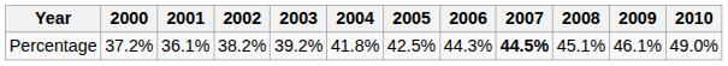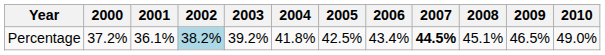 <table class="wikitable">
 <tr>
 <th>Year</th>
 <th>2000</th>
 <th>2001</th>
 <th>2002</th>
 <th>2003</th>
 <th>2004</th>
 <th>2005</th>
 <th>2006</th>
 <th>2007</th>
 <th>2008</th>
 <th>2009</th>
 <th>2010</th>
 </tr>
 <tr>
 <td>Percentage</td>
 <td>37.2%</td>
 <td>36.1%</td>
-<td>38.2%</td>
+<td style="background: lightblue;">38.2%</td>
 <td>39.2%</td>
 <td>41.8%</td>
 <td>42.5%</td>
-<td>44.3%</td>
+<td>43.4%</td>
 <td><strong>44.5%</strong></td>
 <td>45.1%</td>
-<td>46.1%</td>
+<td>46.5%</td>
 <td>49.0%</td>
 </tr>
 </table>
